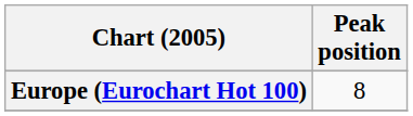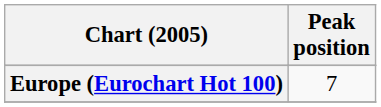 <table class="wikitable sortable plainrowheaders" style="text-align:center">
 <tr>
 <th>Chart (2005)</th>
 <th>Peak<br>position</th>
 </tr>
 <tr>
 </tr>
 <tr>
 <th scope="row">Europe (<a href='#'>Eurochart Hot 100</a>)</th>
-<td>8</td>
+<td>7</td>
 </tr>
 <tr>
 </tr>
 <tr>
 </tr>
 </table>
